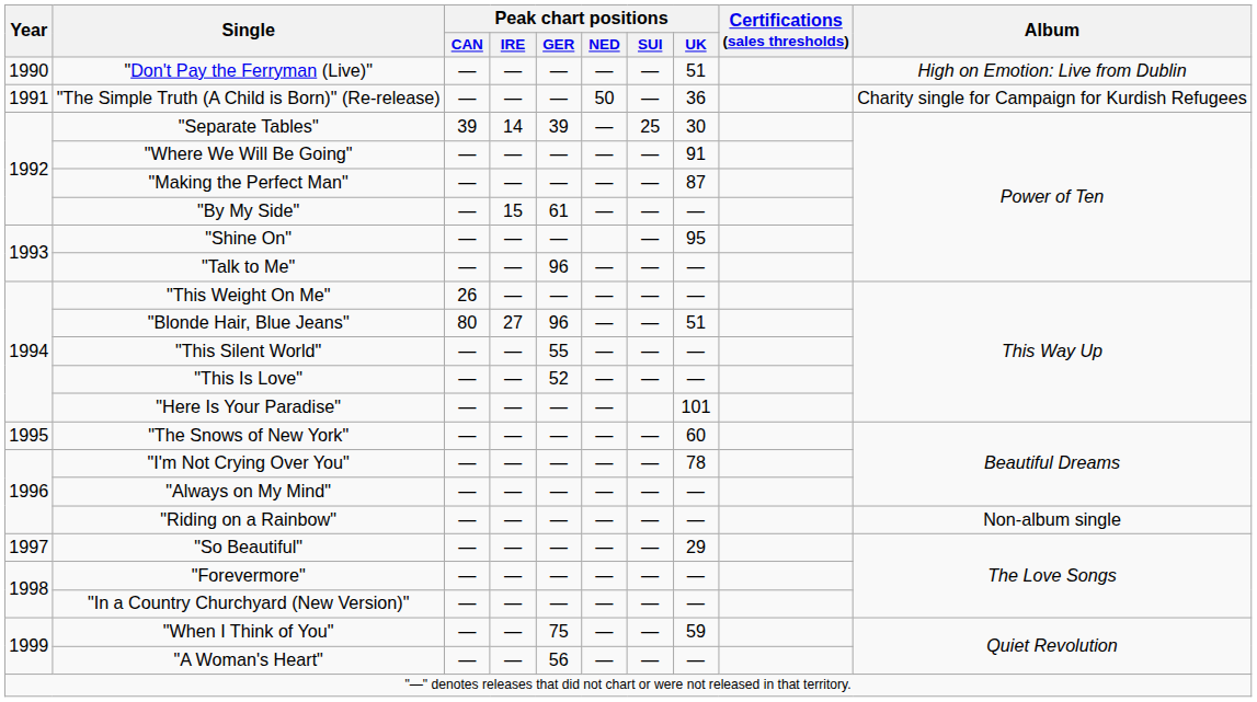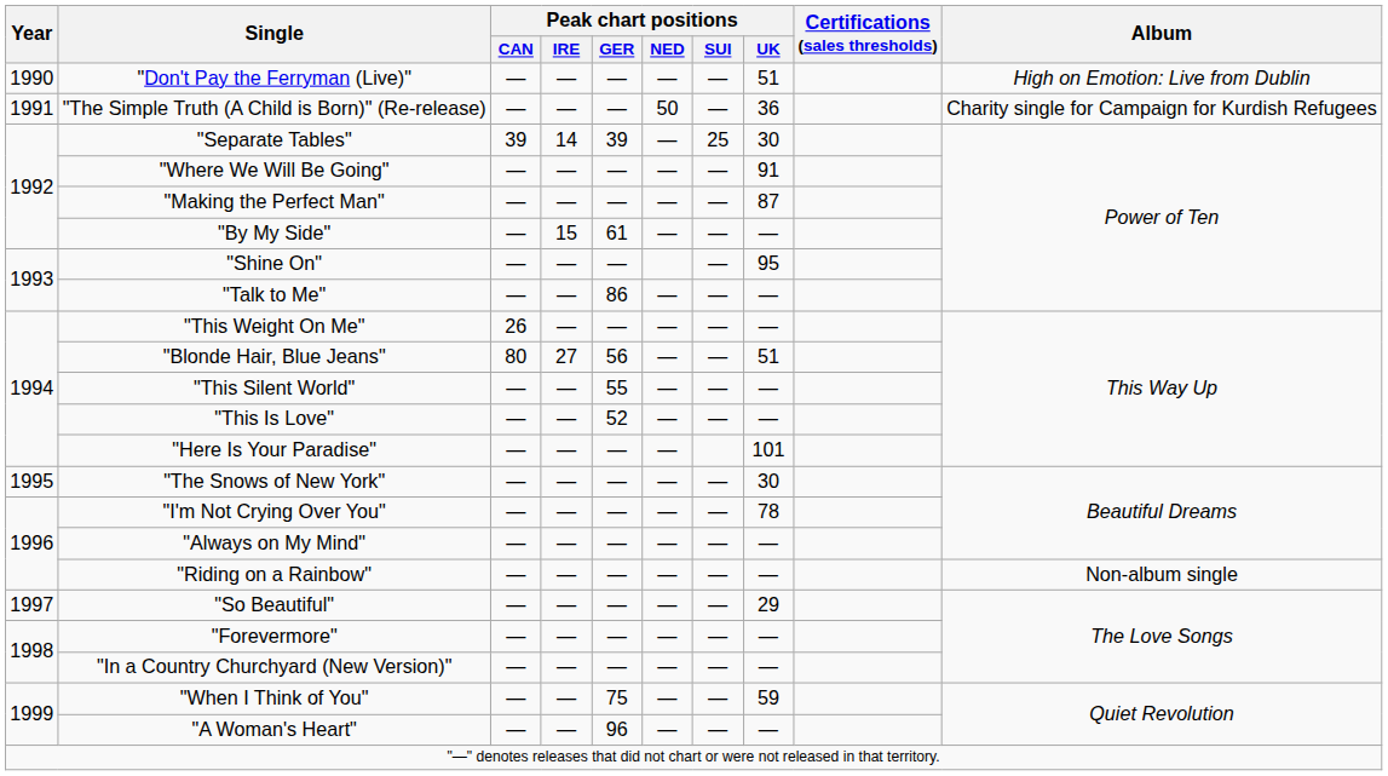 <table class="wikitable" style="text-align:center;">
 <tr>
 <th rowspan="2">Year</th>
 <th rowspan="2">Single</th>
 <th colspan="6">Peak chart positions</th>
 <th rowspan="2"><a href='#'>Certifications</a><br><small>(<a href='#'>sales thresholds</a>)</small></th>
 <th rowspan="2">Album</th>
 </tr>
 <tr style="font-size:smaller;">
 <th width="35"><a href='#'>CAN</a></th>
 <th width="35"><a href='#'>IRE</a></th>
 <th width="35"><a href='#'>GER</a></th>
 <th width="35"><a href='#'>NED</a><br></th>
 <th width="35"><a href='#'>SUI</a></th>
 <th width="35"><a href='#'>UK</a><br></th>
 </tr>
 <tr>
 <td>1990</td>
 <td>"<a href='#'>Don't Pay the Ferryman</a> (Live)"</td>
 <td>—</td>
 <td>—</td>
 <td>—</td>
 <td>—</td>
 <td>—</td>
 <td>51</td>
 <td></td>
 <td><em>High on Emotion: Live from Dublin</em></td>
 </tr>
 <tr>
 <td>1991</td>
 <td>"The Simple Truth (A Child is Born)" (Re-release)</td>
 <td>—</td>
 <td>—</td>
 <td>—</td>
 <td>50</td>
 <td>—</td>
 <td>36</td>
 <td></td>
 <td>Charity single for Campaign for Kurdish Refugees</td>
 </tr>
 <tr>
 <td Rowspan="4">1992</td>
 <td>"Separate Tables"</td>
 <td>39</td>
 <td>14</td>
 <td>39</td>
 <td>—</td>
 <td>25</td>
 <td>30</td>
 <td></td>
 <td Rowspan="6"><em>Power of Ten</em></td>
 </tr>
 <tr>
 <td>"Where We Will Be Going"</td>
 <td>—</td>
 <td>—</td>
 <td>—</td>
 <td>—</td>
 <td>—</td>
 <td>91</td>
 <td></td>
 </tr>
 <tr>
 <td>"Making the Perfect Man"</td>
 <td>—</td>
 <td>—</td>
 <td>—</td>
 <td>—</td>
 <td>—</td>
 <td>87</td>
 <td></td>
 </tr>
 <tr>
 <td>"By My Side"</td>
 <td>—</td>
 <td>15</td>
 <td>61</td>
 <td>—</td>
 <td>—</td>
 <td>—</td>
 <td></td>
 </tr>
 <tr>
 <td Rowspan="2">1993</td>
 <td>"Shine On"</td>
 <td>—</td>
 <td>—</td>
 <td>—</td>
 <td></td>
 <td>—</td>
 <td>95</td>
 <td></td>
 </tr>
 <tr>
 <td>"Talk to Me"</td>
 <td>—</td>
 <td>—</td>
-<td>96</td>
+<td>86</td>
 <td>—</td>
 <td>—</td>
 <td>—</td>
 <td></td>
 </tr>
 <tr>
 <td Rowspan="5">1994</td>
 <td>"This Weight On Me"</td>
 <td>26</td>
 <td>—</td>
 <td>—</td>
 <td>—</td>
 <td>—</td>
 <td>—</td>
 <td></td>
 <td Rowspan="5"><em>This Way Up</em></td>
 </tr>
 <tr>
 <td>"Blonde Hair, Blue Jeans"</td>
 <td>80</td>
 <td>27</td>
-<td>96</td>
+<td>56</td>
 <td>—</td>
 <td>—</td>
 <td>51</td>
 <td></td>
 </tr>
 <tr>
 <td>"This Silent World"</td>
 <td>—</td>
 <td>—</td>
 <td>55</td>
 <td>—</td>
 <td>—</td>
 <td>—</td>
 <td></td>
 </tr>
 <tr>
 <td>"This Is Love"</td>
 <td>—</td>
 <td>—</td>
 <td>52</td>
 <td>—</td>
 <td>—</td>
 <td>—</td>
 <td></td>
 </tr>
 <tr>
 <td>"Here Is Your Paradise"</td>
 <td>—</td>
 <td>—</td>
 <td>—</td>
 <td>—</td>
 <td></td>
 <td>101</td>
 <td></td>
 </tr>
 <tr>
 <td Rowspan="1">1995</td>
 <td>"The Snows of New York"</td>
 <td>—</td>
 <td>—</td>
 <td>—</td>
 <td>—</td>
 <td>—</td>
-<td>60</td>
+<td>30</td>
 <td></td>
 <td Rowspan="3"><em>Beautiful Dreams</em></td>
 </tr>
 <tr>
 <td Rowspan="3">1996</td>
 <td>"I'm Not Crying Over You"</td>
 <td>—</td>
 <td>—</td>
 <td>—</td>
 <td>—</td>
 <td>—</td>
 <td>78</td>
 <td></td>
 </tr>
 <tr>
 <td>"Always on My Mind"</td>
 <td>—</td>
 <td>—</td>
 <td>—</td>
 <td>—</td>
 <td>—</td>
 <td>—</td>
 <td></td>
 </tr>
 <tr>
 <td>"Riding on a Rainbow"</td>
 <td>—</td>
 <td>—</td>
 <td>—</td>
 <td>—</td>
 <td>—</td>
 <td>—</td>
 <td></td>
 <td>Non-album single</td>
 </tr>
 <tr>
 <td>1997</td>
 <td>"So Beautiful"</td>
 <td>—</td>
 <td>—</td>
 <td>—</td>
 <td>—</td>
 <td>—</td>
 <td>29</td>
 <td></td>
 <td Rowspan="3"><em>The Love Songs</em></td>
 </tr>
 <tr>
 <td Rowspan="2">1998</td>
 <td>"Forevermore"</td>
 <td>—</td>
 <td>—</td>
 <td>—</td>
 <td>—</td>
 <td>—</td>
 <td>—</td>
 <td></td>
 </tr>
 <tr>
 <td>"In a Country Churchyard (New Version)"</td>
 <td>—</td>
 <td>—</td>
 <td>—</td>
 <td>—</td>
 <td>—</td>
 <td>—</td>
 <td></td>
 </tr>
 <tr>
 <td Rowspan="2">1999</td>
 <td>"When I Think of You"</td>
 <td>—</td>
 <td>—</td>
 <td>75</td>
 <td>—</td>
 <td>—</td>
 <td>59</td>
 <td></td>
 <td Rowspan="2"><em>Quiet Revolution</em></td>
 </tr>
 <tr>
 <td>"A Woman's Heart"</td>
 <td>—</td>
 <td>—</td>
-<td>56</td>
+<td>96</td>
 <td>—</td>
 <td>—</td>
 <td>—</td>
 <td></td>
 </tr>
 <tr>
 <td colspan="10" style="text-align:center; font-size:9pt;">"—" denotes releases that did not chart or were not released in that territory.</td>
 </tr>
 </table>
